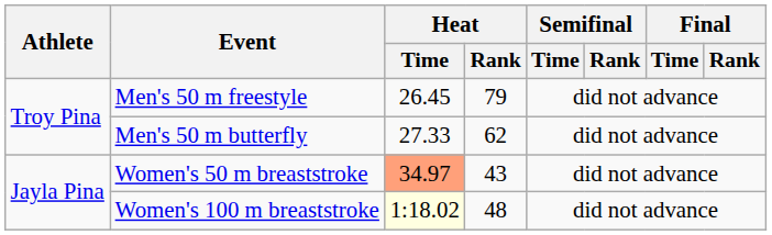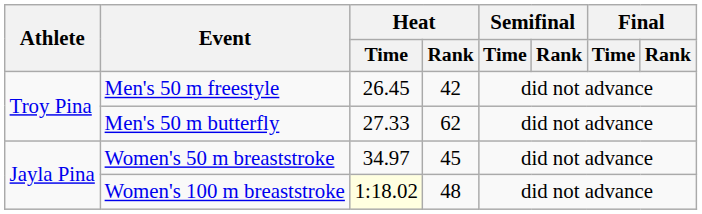 <table class=wikitable style="font-size:90%">
 <tr>
 <th rowspan="2">Athlete</th>
 <th rowspan="2">Event</th>
 <th colspan="2">Heat</th>
 <th colspan="2">Semifinal</th>
 <th colspan="2">Final</th>
 </tr>
 <tr style="font-size:95%">
 <th>Time</th>
 <th>Rank</th>
 <th>Time</th>
 <th>Rank</th>
 <th>Time</th>
 <th>Rank</th>
 </tr>
 <tr align=center>
 <td align=left rowspan=2><a href='#'>Troy Pina</a></td>
 <td align=left><a href='#'>Men's 50 m freestyle</a></td>
 <td>26.45</td>
-<td>79</td>
+<td>42</td>
 <td colspan=4>did not advance</td>
 </tr>
 <tr align=center>
 <td align=left><a href='#'>Men's 50 m butterfly</a></td>
 <td>27.33</td>
 <td>62</td>
 <td colspan=4>did not advance</td>
 </tr>
 <tr align=center>
 <td align=left rowspan=2><a href='#'>Jayla Pina</a></td>
 <td align=left><a href='#'>Women's 50 m breaststroke</a></td>
-<td style="background: lightsalmon;">34.97</td>
-<td>43</td>
+<td>34.97</td>
+<td>45</td>
 <td colspan=4>did not advance</td>
 </tr>
 <tr align=center>
 <td align=left><a href='#'>Women's 100 m breaststroke</a></td>
 <td style="background: lightyellow;">1:18.02</td>
 <td>48</td>
 <td colspan=4>did not advance</td>
 </tr>
 </table>
